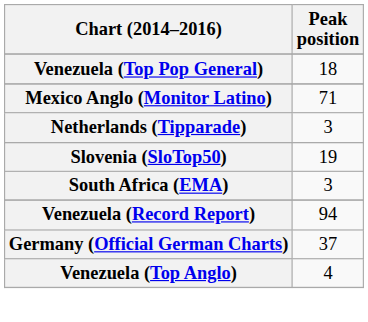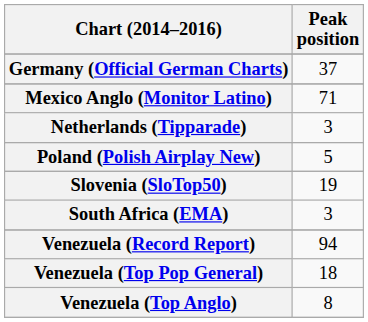 <table class="wikitable plainrowheaders sortable" style="text-align:center">
 <tr>
 <th scope="col">Chart (2014–2016)</th>
 <th scope="col">Peak<br>position</th>
 </tr>
 <tr>
 </tr>
 <tr>
 </tr>
 <tr>
 </tr>
 <tr>
 </tr>
 <tr>
 </tr>
 <tr>
 </tr>
 <tr>
 </tr>
 <tr>
-<th scope=row>Venezuela (<a href='#'>Top Pop General</a>)</th>
-<td align="center">18</td>
+<th scope=row>Germany (<a href='#'>Official German Charts</a>)</th>
+<td align="center">37</td>
 </tr>
 <tr>
 </tr>
 <tr>
 <th scope=row>Mexico Anglo (<a href='#'>Monitor Latino</a>)</th>
 <td align="center">71</td>
 </tr>
 <tr>
 <th scope=row>Netherlands (<a href='#'>Tipparade</a>)</th>
 <td align="center">3</td>
 </tr>
 <tr>
 </tr>
 <tr>
+</tr>
+<tr>
+<th scope="row">Poland (<a href='#'>Polish Airplay New</a>)</th>
+<td align="center">5</td>
 </tr>
 <tr>
 </tr>
 <tr>
 </tr>
 <tr>
 </tr>
 <tr>
 <th scope="row">Slovenia (<a href='#'>SloTop50</a>)</th>
 <td align=center>19</td>
 </tr>
 <tr>
 <th scope="row">South Africa (<a href='#'>EMA</a>)</th>
 <td>3</td>
 </tr>
 <tr>
 </tr>
 <tr>
 </tr>
 <tr>
 </tr>
 <tr>
 </tr>
 <tr>
 </tr>
 <tr>
 </tr>
 <tr>
 </tr>
 <tr>
 </tr>
 <tr>
 </tr>
 <tr>
 <th scope=row>Venezuela (<a href='#'>Record Report</a>)</th>
 <td align="center">94</td>
 </tr>
 <tr>
-<th scope=row>Germany (<a href='#'>Official German Charts</a>)</th>
-<td align="center">37</td>
+<th scope=row>Venezuela (<a href='#'>Top Pop General</a>)</th>
+<td align="center">18</td>
 </tr>
 <tr>
 <th scope=row>Venezuela (<a href='#'>Top Anglo</a>)</th>
-<td align="center">4</td>
+<td align="center">8</td>
 </tr>
 <tr>
 </tr>
 </table>
